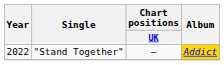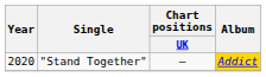 <table class="wikitable">
 <tr>
 <th rowspan="2">Year</th>
 <th rowspan="2">Single</th>
 <th colspan="1">Chart positions</th>
 <th rowspan="2">Album</th>
 </tr>
 <tr>
 <th style="width:3em;font-size:90%"><a href='#'>UK</a><br></th>
 </tr>
 <tr>
-<td>2022</td>
+<td>2020</td>
 <td>"Stand Together"</td>
 <td align="center">—</td>
 <td align="center" style="background: gold;"><em><a href='#'>Addict</a></em></td>
 </tr>
 <tr>
 </tr>
 </table>
